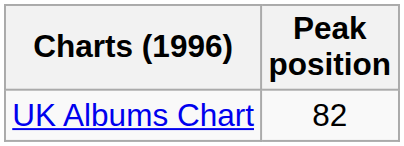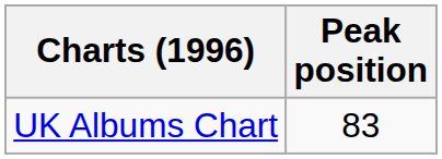 <table class="wikitable">
 <tr>
 <th>Charts (1996)</th>
 <th>Peak<br>position</th>
 </tr>
 <tr>
 <td><a href='#'>UK Albums Chart</a></td>
-<td align="center">82</td>
+<td align="center">83</td>
 </tr>
 </table>
